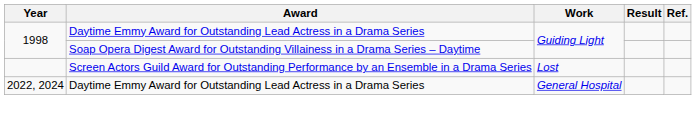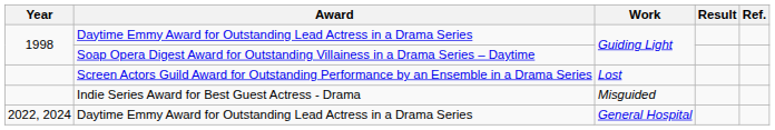 <table class="wikitable sortable plainrowheaders">
 <tr>
 <th>Year</th>
 <th>Award</th>
 <th>Work</th>
 <th>Result</th>
 <th>Ref.</th>
 </tr>
 <tr>
 <td rowspan="2" style="text-align:center;">1998</td>
 <td><a href='#'>Daytime Emmy Award for Outstanding Lead Actress in a Drama Series</a></td>
 <td rowspan="2"><em><a href='#'>Guiding Light</a></em></td>
 <td></td>
 <td></td>
 </tr>
 <tr>
 <td><a href='#'>Soap Opera Digest Award for Outstanding Villainess in a Drama Series – Daytime</a></td>
 <td></td>
 <td></td>
 </tr>
 <tr>
 <td></td>
 <td><a href='#'>Screen Actors Guild Award for Outstanding Performance by an Ensemble in a Drama Series</a></td>
 <td><em><a href='#'>Lost</a></em></td>
 <td></td>
 <td></td>
 </tr>
 <tr>
+<td></td>
+<td>Indie Series Award for Best Guest Actress - Drama</td>
+<td><em>Misguided</em></td>
+<td></td>
+<td></td>
+</tr>
+<tr>
 <td>2022, 2024</td>
 <td>Daytime Emmy Award for Outstanding Lead Actress in a Drama Series</td>
 <td><em><a href='#'>General Hospital</a></em></td>
 <td></td>
 <td></td>
 </tr>
 </table>
